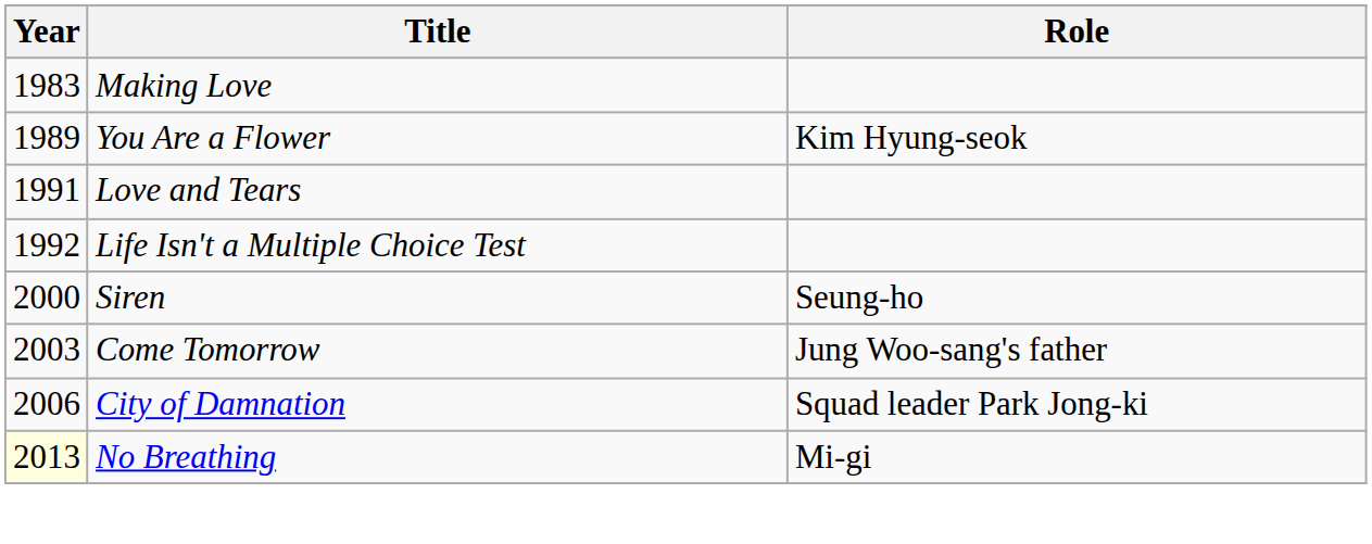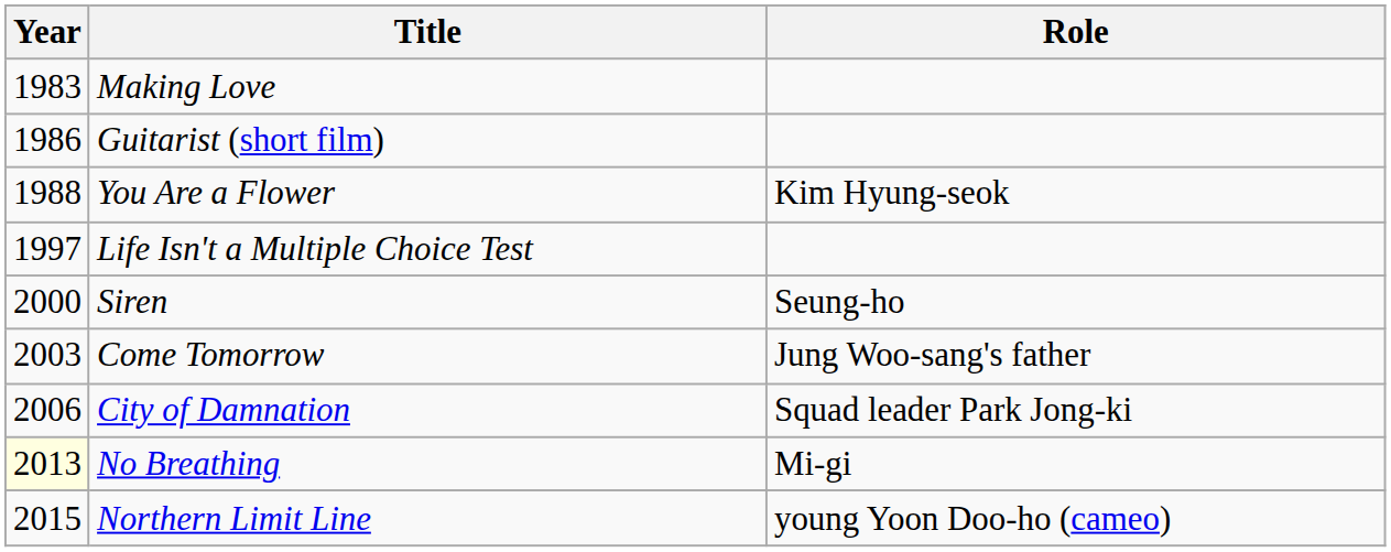 <table class="wikitable" style="width:650px">
 <tr>
 <th width=10>Year</th>
 <th>Title</th>
 <th>Role</th>
 </tr>
 <tr>
 <td>1983</td>
 <td><em>Making Love</em></td>
 <td></td>
 </tr>
 <tr>
-<td>1989</td>
+<td>1986</td>
+<td><em>Guitarist</em> (<a href='#'>short film</a>)</td>
+<td></td>
+</tr>
+<tr>
+<td>1988</td>
 <td><em>You Are a Flower</em></td>
 <td>Kim Hyung-seok</td>
 </tr>
 <tr>
-<td>1991</td>
-<td><em>Love and Tears</em></td>
-<td></td>
-</tr>
-<tr>
-<td>1992</td>
+<td>1997</td>
 <td><em>Life Isn't a Multiple Choice Test</em></td>
 <td></td>
 </tr>
 <tr>
 <td>2000</td>
 <td><em>Siren</em></td>
 <td>Seung-ho</td>
 </tr>
 <tr>
 <td>2003</td>
 <td><em>Come Tomorrow</em></td>
 <td>Jung Woo-sang's father</td>
 </tr>
 <tr>
 <td>2006</td>
 <td><em><a href='#'>City of Damnation</a></em></td>
 <td>Squad leader Park Jong-ki</td>
 </tr>
 <tr>
 <td style="background: lightyellow;">2013</td>
 <td><em><a href='#'>No Breathing</a></em></td>
 <td>Mi-gi</td>
 </tr>
+<tr>
+<td>2015</td>
+<td><em><a href='#'>Northern Limit Line</a></em></td>
+<td>young Yoon Doo-ho (<a href='#'>cameo</a>)</td>
+</tr>
 </table>
